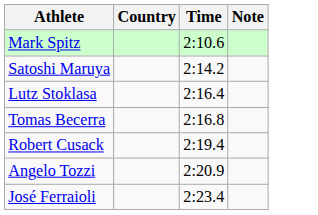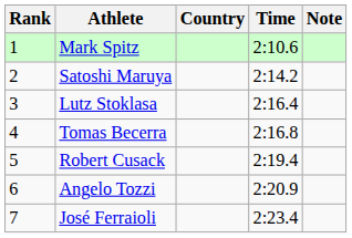 <table class="wikitable sortable">
 <tr>
+<th>Rank</th>
 <th>Athlete</th>
 <th>Country</th>
 <th>Time</th>
 <th>Note</th>
 </tr>
 <tr bgcolor=#CCFFCC>
+<td>1</td>
 <td><a href='#'>Mark Spitz</a></td>
 <td></td>
 <td>2:10.6</td>
 <td></td>
 </tr>
 <tr>
+<td>2</td>
 <td><a href='#'>Satoshi Maruya</a></td>
 <td></td>
 <td>2:14.2</td>
 <td></td>
 </tr>
 <tr>
+<td>3</td>
 <td><a href='#'>Lutz Stoklasa</a></td>
 <td></td>
 <td>2:16.4</td>
 <td></td>
 </tr>
 <tr>
+<td>4</td>
 <td><a href='#'>Tomas Becerra</a></td>
 <td></td>
 <td>2:16.8</td>
 <td></td>
 </tr>
 <tr>
+<td>5</td>
 <td><a href='#'>Robert Cusack</a></td>
 <td></td>
 <td>2:19.4</td>
 <td></td>
 </tr>
 <tr>
+<td>6</td>
 <td><a href='#'>Angelo Tozzi</a></td>
 <td></td>
 <td>2:20.9</td>
 <td></td>
 </tr>
 <tr>
+<td>7</td>
 <td><a href='#'>José Ferraioli</a></td>
 <td></td>
 <td>2:23.4</td>
 <td></td>
 </tr>
 </table>
